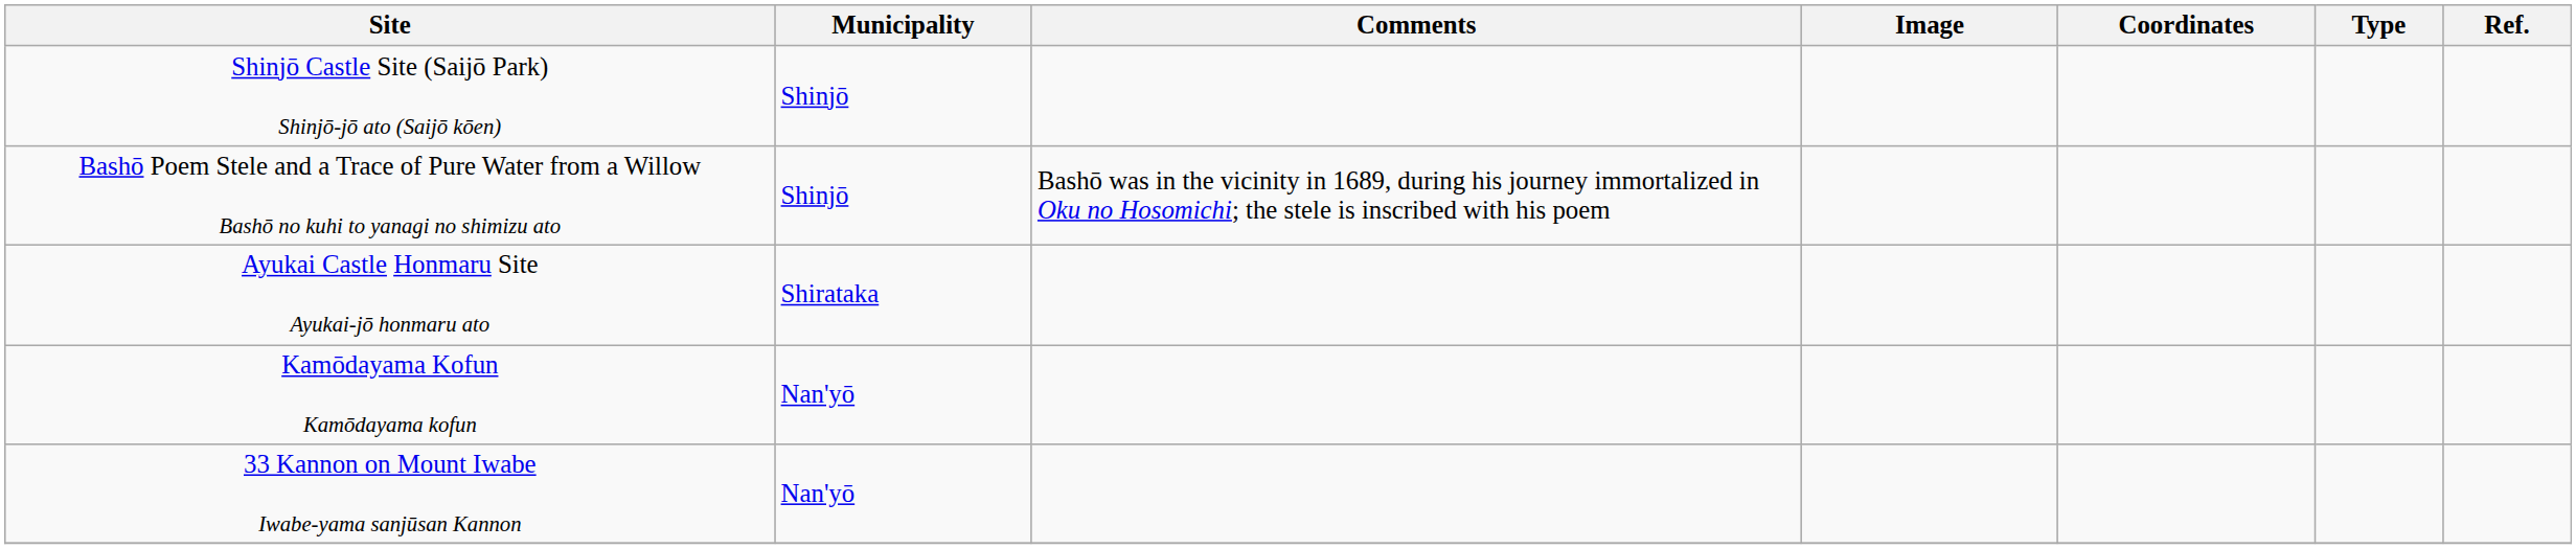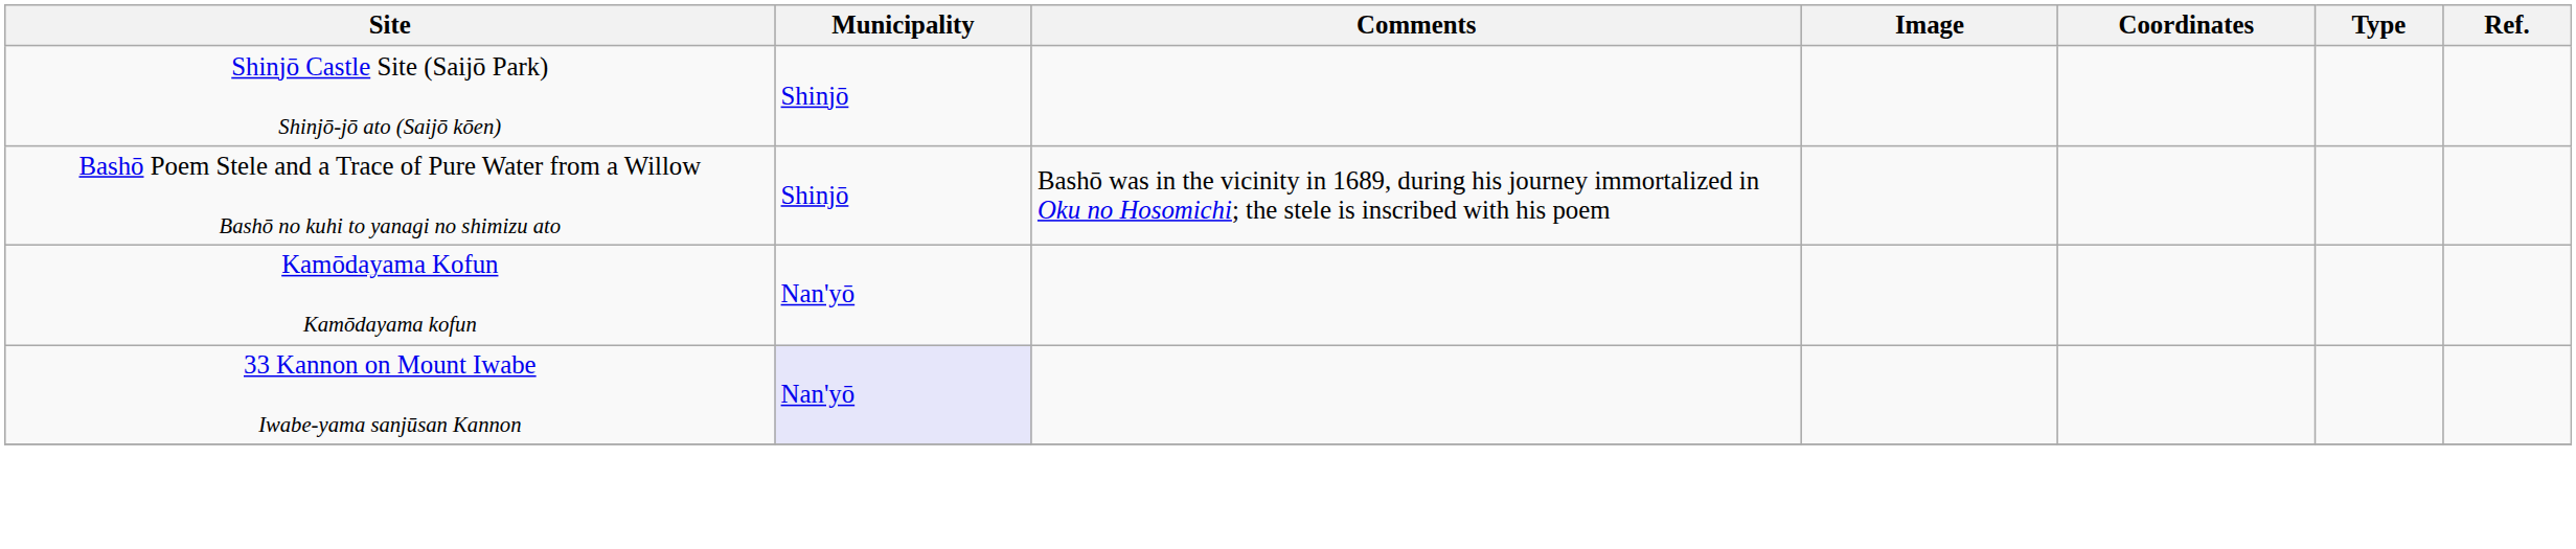 <table class="wikitable sortable"  style="width:100%;">
 <tr>
 <th width="30%" align="left">Site</th>
 <th width="10%" align="left">Municipality</th>
 <th width="30%" align="left" class="unsortable">Comments</th>
 <th width="10%" align="left"  class="unsortable">Image</th>
 <th width="10%" align="left" class="unsortable">Coordinates</th>
 <th width="5%" align="left">Type</th>
 <th width="5%" align="left"  class="unsortable">Ref.</th>
 </tr>
 <tr>
 <td align="center"><a href='#'>Shinjō Castle</a> Site (Saijō Park)<br><br><small><em>Shinjō-jō ato (Saijō kōen)</em></small></td>
 <td><a href='#'>Shinjō</a></td>
 <td></td>
 <td></td>
 <td></td>
 <td></td>
 <td></td>
 </tr>
 <tr>
 <td align="center"><a href='#'>Bashō</a> Poem Stele and a Trace of Pure Water from a Willow<br><br><small><em>Bashō no kuhi to yanagi no shimizu ato</em></small></td>
 <td><a href='#'>Shinjō</a></td>
 <td>Bashō was in the vicinity in 1689, during his journey immortalized in <em><a href='#'>Oku no Hosomichi</a></em>; the stele is inscribed with his poem </td>
 <td></td>
 <td></td>
 <td></td>
 <td></td>
 </tr>
 <tr>
-<td align="center"><a href='#'>Ayukai Castle</a> <a href='#'>Honmaru</a> Site<br><br><small><em>Ayukai-jō honmaru ato</em></small></td>
-<td><a href='#'>Shirataka</a></td>
-<td></td>
-<td></td>
-<td></td>
-<td></td>
-<td></td>
-</tr>
-<tr>
 <td align="center"><a href='#'>Kamōdayama Kofun</a><br><br><small><em>Kamōdayama kofun</em></small></td>
 <td><a href='#'>Nan'yō</a></td>
 <td></td>
 <td></td>
 <td></td>
 <td></td>
 <td></td>
 </tr>
 <tr>
 <td align="center"><a href='#'>33 Kannon on Mount Iwabe</a><br><br><small><em>Iwabe-yama sanjūsan Kannon</em></small></td>
-<td><a href='#'>Nan'yō</a></td>
+<td style="background: lavender;"><a href='#'>Nan'yō</a></td>
 <td></td>
 <td></td>
 <td></td>
 <td></td>
 <td></td>
 </tr>
 <tr>
 </tr>
 </table>
